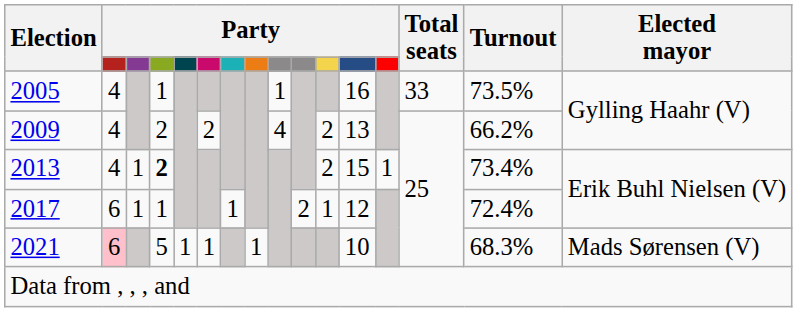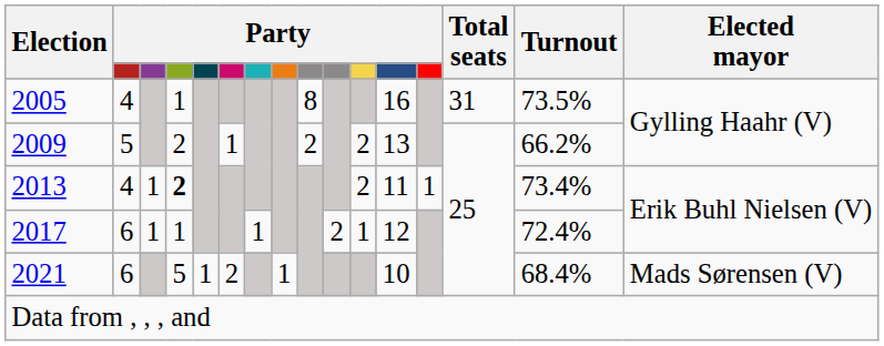 <table class="wikitable">
 <tr>
 <th rowspan="2">Election</th>
 <th colspan="12">Party</th>
 <th rowspan="2">Total<br>seats</th>
 <th rowspan="2">Turnout</th>
 <th rowspan="2">Elected<br>mayor</th>
 </tr>
 <tr>
 <td style="background:#B5211D;"><strong><a href='#'></a></strong></td>
 <td style="background:#843A93;"><strong><a href='#'></a></strong></td>
 <td style="background:#89A920;"><strong><a href='#'></a></strong></td>
 <td style="background:#004450;"><strong><a href='#'></a></strong></td>
 <td style="background:#C9096C;"><strong><a href='#'></a></strong></td>
 <td style="background:#1CB1B7;"><strong><a href='#'></a></strong></td>
 <td style="background:#EC7D14;"><strong><a href='#'></a></strong></td>
 <td style="background:#8B8989;"><strong></strong></td>
 <td style="background:#8B8989;"><strong></strong></td>
 <td style="background:#F4D44D;"><strong><a href='#'></a></strong></td>
 <td style="background:#254C85;"><strong><a href='#'></a></strong></td>
 <td style="background:#FF0000;"><strong><a href='#'></a></strong></td>
 </tr>
 <tr>
 <td><a href='#'>2005</a></td>
 <td>4</td>
 <td style="background:#CDC9C9;" rowspan="2"></td>
 <td>1</td>
 <td style="background:#CDC9C9;" rowspan="4"></td>
 <td style="background:#CDC9C9;"></td>
 <td style="background:#CDC9C9;" rowspan="3"></td>
 <td style="background:#CDC9C9;" rowspan="4"></td>
-<td>1</td>
+<td>8</td>
 <td style="background:#CDC9C9;" rowspan="3"></td>
 <td style="background:#CDC9C9;"></td>
 <td>16</td>
 <td style="background:#CDC9C9;" rowspan="2"></td>
-<td>33</td>
+<td>31</td>
 <td>73.5%</td>
 <td rowspan="2">Gylling Haahr (V)</td>
 </tr>
 <tr>
 <td><a href='#'>2009</a></td>
-<td>4</td>
+<td>5</td>
 <td>2</td>
+<td>1</td>
 <td>2</td>
-<td>4</td>
 <td>2</td>
 <td>13</td>
 <td rowspan="4">25</td>
 <td>66.2%</td>
 </tr>
 <tr>
 <td><a href='#'>2013</a></td>
 <td>4</td>
 <td>1</td>
 <td><strong>2</strong></td>
 <td style="background:#CDC9C9;" rowspan="2"></td>
 <td style="background:#CDC9C9;" rowspan="3"></td>
 <td>2</td>
-<td>15</td>
+<td>11</td>
 <td>1</td>
 <td>73.4%</td>
 <td rowspan="2">Erik Buhl Nielsen (V)</td>
 </tr>
 <tr>
 <td><a href='#'>2017</a></td>
 <td>6</td>
 <td>1</td>
 <td>1</td>
 <td>1</td>
 <td>2</td>
 <td>1</td>
 <td>12</td>
 <td style="background:#CDC9C9;" rowspan="2"></td>
 <td>72.4%</td>
 </tr>
 <tr>
 <td><a href='#'>2021</a></td>
-<td style="background: pink;">6</td>
+<td>6</td>
 <td style="background:#CDC9C9;"></td>
 <td>5</td>
 <td>1</td>
-<td>1</td>
+<td>2</td>
 <td style="background:#CDC9C9;"></td>
 <td>1</td>
 <td style="background:#CDC9C9;"></td>
 <td style="background:#CDC9C9;"></td>
 <td>10</td>
-<td>68.3%</td>
+<td>68.4%</td>
 <td rowspan="1">Mads Sørensen (V)</td>
 </tr>
 <tr>
 <td colspan="16">Data from , , ,  and </td>
 </tr>
 </table>
